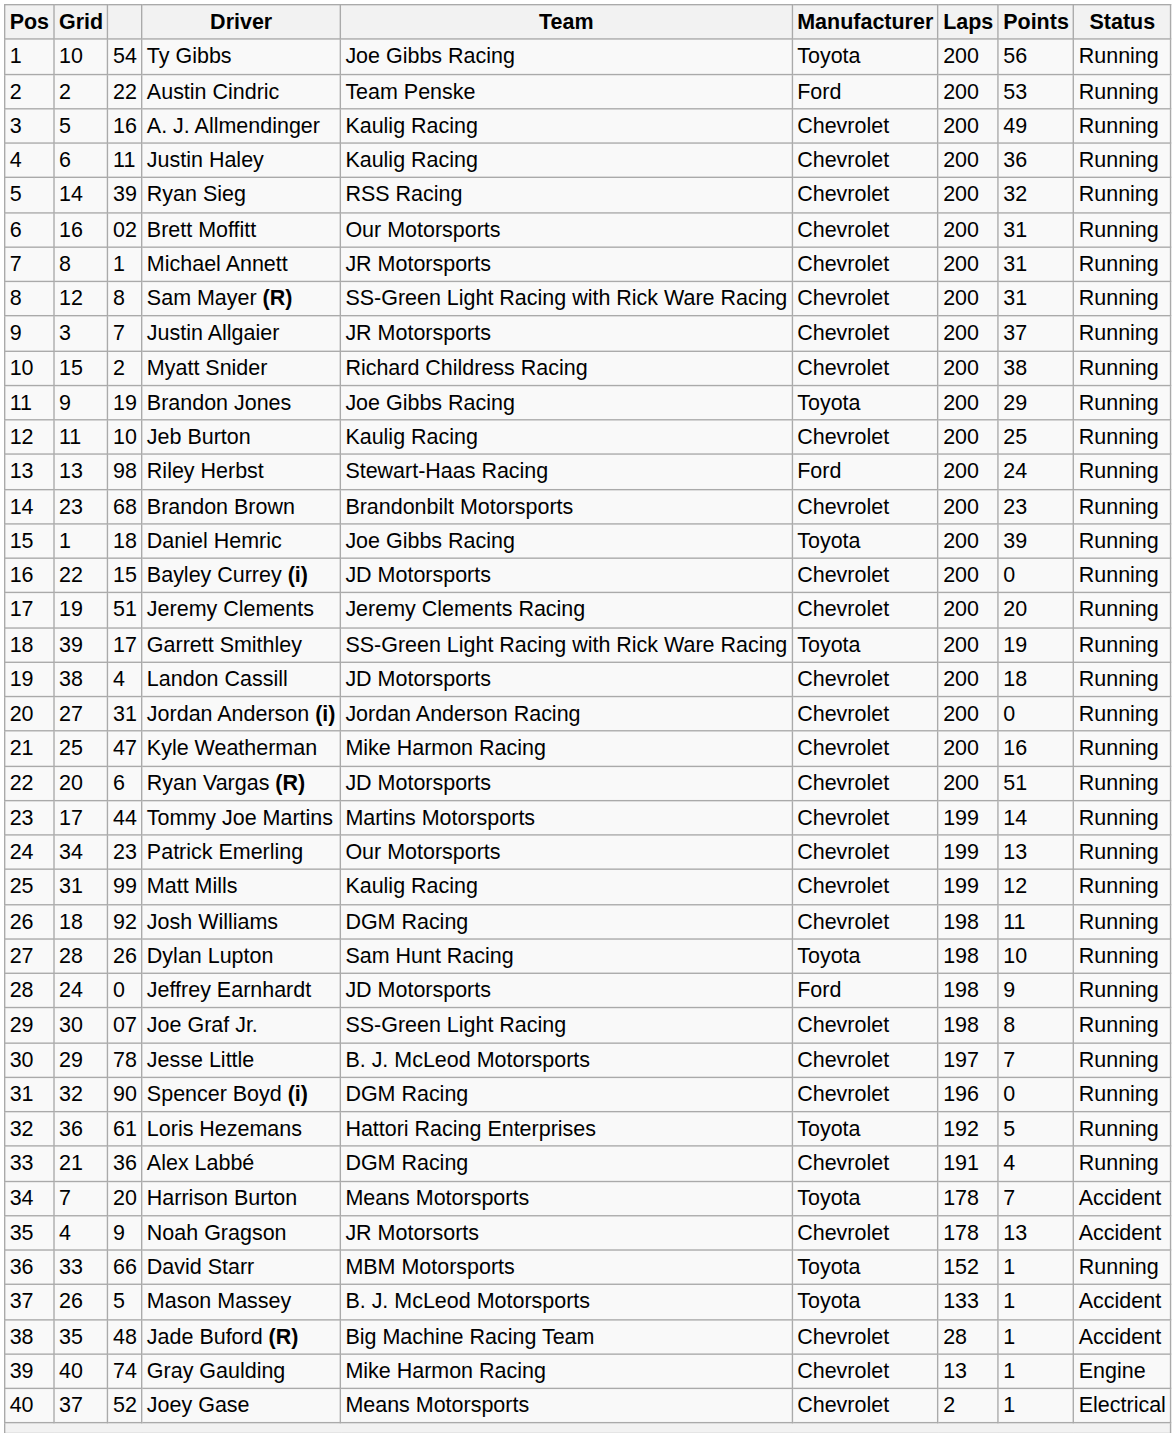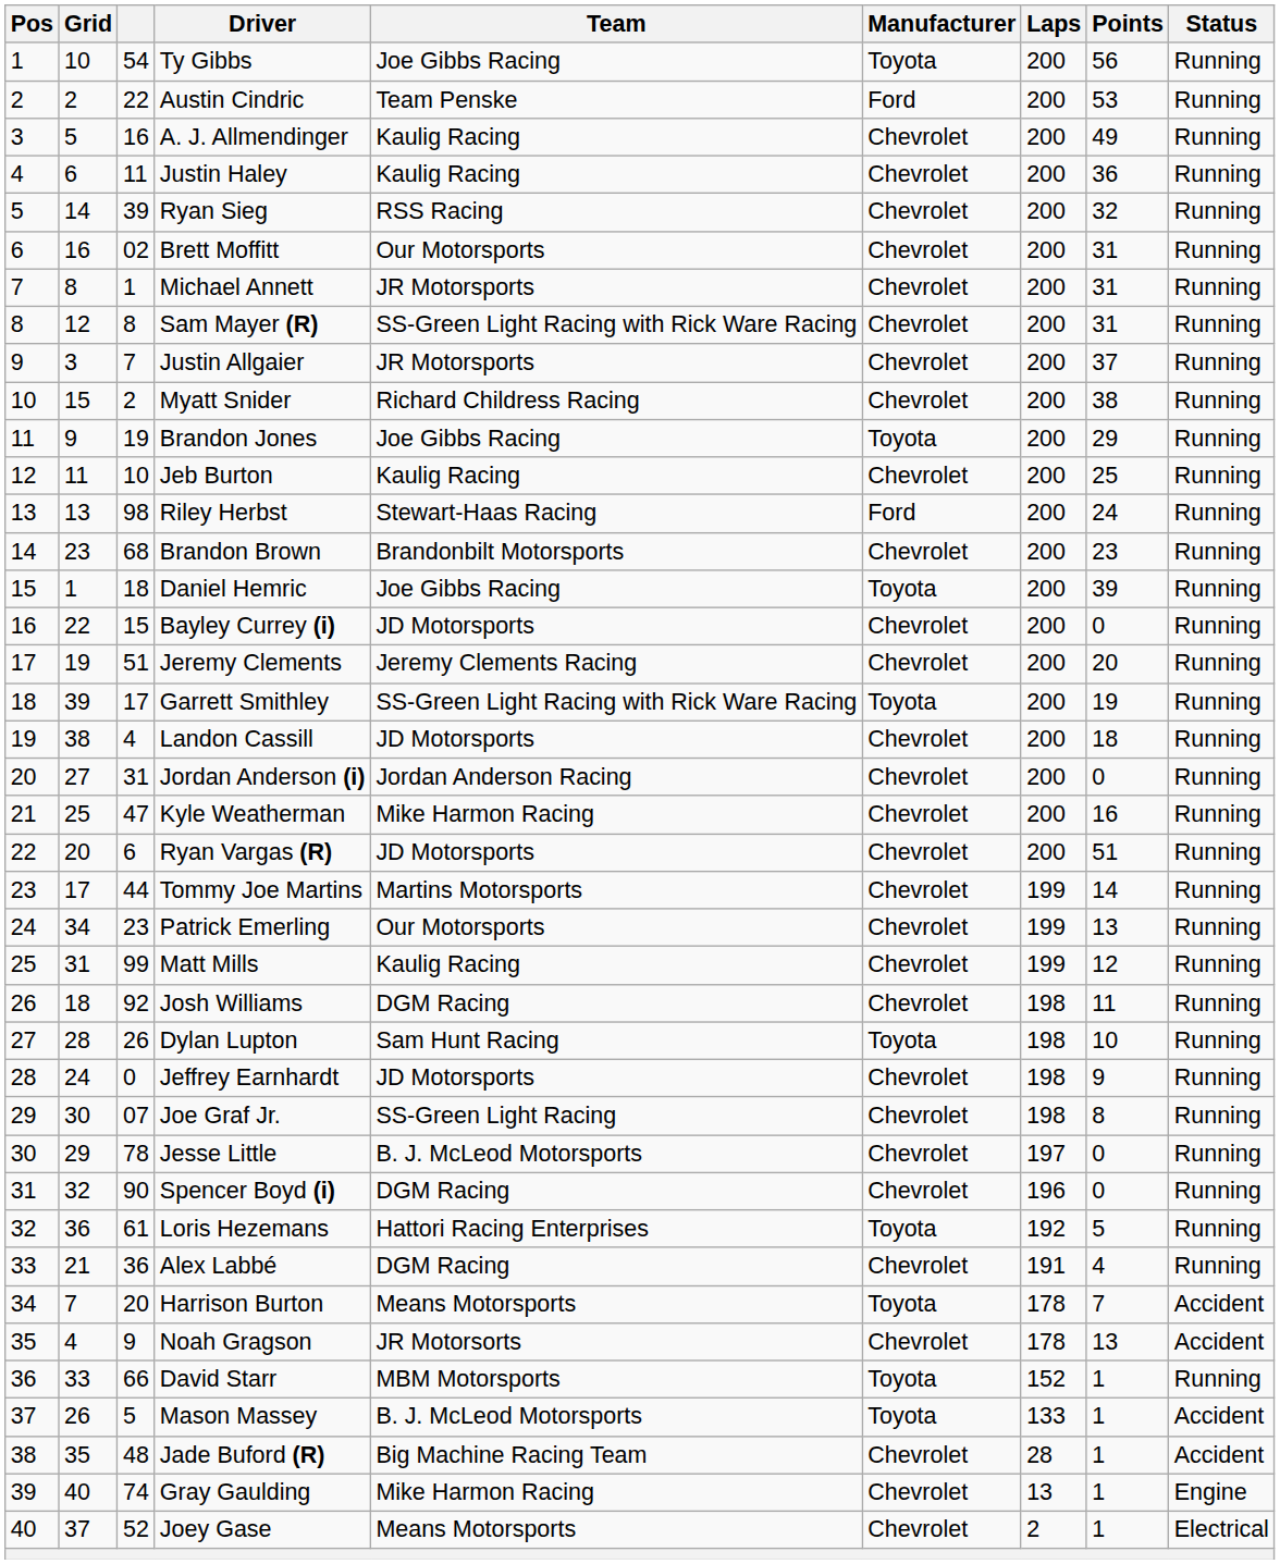 <table class="wikitable" style="font-size:98%">
 <tr>
 <th>Pos</th>
 <th>Grid</th>
 <th></th>
 <th>Driver</th>
 <th>Team</th>
 <th>Manufacturer</th>
 <th>Laps</th>
 <th>Points</th>
 <th>Status</th>
 </tr>
 <tr>
 <td>1</td>
 <td>10</td>
 <td>54</td>
 <td>Ty Gibbs</td>
 <td>Joe Gibbs Racing</td>
 <td>Toyota</td>
 <td>200</td>
 <td>56</td>
 <td>Running</td>
 </tr>
 <tr>
 <td>2</td>
 <td>2</td>
 <td>22</td>
 <td>Austin Cindric</td>
 <td>Team Penske</td>
 <td>Ford</td>
 <td>200</td>
 <td>53</td>
 <td>Running</td>
 </tr>
 <tr>
 <td>3</td>
 <td>5</td>
 <td>16</td>
 <td>A. J. Allmendinger</td>
 <td>Kaulig Racing</td>
 <td>Chevrolet</td>
 <td>200</td>
 <td>49</td>
 <td>Running</td>
 </tr>
 <tr>
 <td>4</td>
 <td>6</td>
 <td>11</td>
 <td>Justin Haley</td>
 <td>Kaulig Racing</td>
 <td>Chevrolet</td>
 <td>200</td>
 <td>36</td>
 <td>Running</td>
 </tr>
 <tr>
 <td>5</td>
 <td>14</td>
 <td>39</td>
 <td>Ryan Sieg</td>
 <td>RSS Racing</td>
 <td>Chevrolet</td>
 <td>200</td>
 <td>32</td>
 <td>Running</td>
 </tr>
 <tr>
 <td>6</td>
 <td>16</td>
 <td>02</td>
 <td>Brett Moffitt</td>
 <td>Our Motorsports</td>
 <td>Chevrolet</td>
 <td>200</td>
 <td>31</td>
 <td>Running</td>
 </tr>
 <tr>
 <td>7</td>
 <td>8</td>
 <td>1</td>
 <td>Michael Annett</td>
 <td>JR Motorsports</td>
 <td>Chevrolet</td>
 <td>200</td>
 <td>31</td>
 <td>Running</td>
 </tr>
 <tr>
 <td>8</td>
 <td>12</td>
 <td>8</td>
 <td>Sam Mayer <strong>(R)</strong></td>
 <td>SS-Green Light Racing with Rick Ware Racing</td>
 <td>Chevrolet</td>
 <td>200</td>
 <td>31</td>
 <td>Running</td>
 </tr>
 <tr>
 <td>9</td>
 <td>3</td>
 <td>7</td>
 <td>Justin Allgaier</td>
 <td>JR Motorsports</td>
 <td>Chevrolet</td>
 <td>200</td>
 <td>37</td>
 <td>Running</td>
 </tr>
 <tr>
 <td>10</td>
 <td>15</td>
 <td>2</td>
 <td>Myatt Snider</td>
 <td>Richard Childress Racing</td>
 <td>Chevrolet</td>
 <td>200</td>
 <td>38</td>
 <td>Running</td>
 </tr>
 <tr>
 <td>11</td>
 <td>9</td>
 <td>19</td>
 <td>Brandon Jones</td>
 <td>Joe Gibbs Racing</td>
 <td>Toyota</td>
 <td>200</td>
 <td>29</td>
 <td>Running</td>
 </tr>
 <tr>
 <td>12</td>
 <td>11</td>
 <td>10</td>
 <td>Jeb Burton</td>
 <td>Kaulig Racing</td>
 <td>Chevrolet</td>
 <td>200</td>
 <td>25</td>
 <td>Running</td>
 </tr>
 <tr>
 <td>13</td>
 <td>13</td>
 <td>98</td>
 <td>Riley Herbst</td>
 <td>Stewart-Haas Racing</td>
 <td>Ford</td>
 <td>200</td>
 <td>24</td>
 <td>Running</td>
 </tr>
 <tr>
 <td>14</td>
 <td>23</td>
 <td>68</td>
 <td>Brandon Brown</td>
 <td>Brandonbilt Motorsports</td>
 <td>Chevrolet</td>
 <td>200</td>
 <td>23</td>
 <td>Running</td>
 </tr>
 <tr>
 <td>15</td>
 <td>1</td>
 <td>18</td>
 <td>Daniel Hemric</td>
 <td>Joe Gibbs Racing</td>
 <td>Toyota</td>
 <td>200</td>
 <td>39</td>
 <td>Running</td>
 </tr>
 <tr>
 <td>16</td>
 <td>22</td>
 <td>15</td>
 <td>Bayley Currey <strong>(i)</strong></td>
 <td>JD Motorsports</td>
 <td>Chevrolet</td>
 <td>200</td>
 <td>0</td>
 <td>Running</td>
 </tr>
 <tr>
 <td>17</td>
 <td>19</td>
 <td>51</td>
 <td>Jeremy Clements</td>
 <td>Jeremy Clements Racing</td>
 <td>Chevrolet</td>
 <td>200</td>
 <td>20</td>
 <td>Running</td>
 </tr>
 <tr>
 <td>18</td>
 <td>39</td>
 <td>17</td>
 <td>Garrett Smithley</td>
 <td>SS-Green Light Racing with Rick Ware Racing</td>
 <td>Toyota</td>
 <td>200</td>
 <td>19</td>
 <td>Running</td>
 </tr>
 <tr>
 <td>19</td>
 <td>38</td>
 <td>4</td>
 <td>Landon Cassill</td>
 <td>JD Motorsports</td>
 <td>Chevrolet</td>
 <td>200</td>
 <td>18</td>
 <td>Running</td>
 </tr>
 <tr>
 <td>20</td>
 <td>27</td>
 <td>31</td>
 <td>Jordan Anderson <strong>(i)</strong></td>
 <td>Jordan Anderson Racing</td>
 <td>Chevrolet</td>
 <td>200</td>
 <td>0</td>
 <td>Running</td>
 </tr>
 <tr>
 <td>21</td>
 <td>25</td>
 <td>47</td>
 <td>Kyle Weatherman</td>
 <td>Mike Harmon Racing</td>
 <td>Chevrolet</td>
 <td>200</td>
 <td>16</td>
 <td>Running</td>
 </tr>
 <tr>
 <td>22</td>
 <td>20</td>
 <td>6</td>
 <td>Ryan Vargas <strong>(R)</strong></td>
 <td>JD Motorsports</td>
 <td>Chevrolet</td>
 <td>200</td>
 <td>51</td>
 <td>Running</td>
 </tr>
 <tr>
 <td>23</td>
 <td>17</td>
 <td>44</td>
 <td>Tommy Joe Martins</td>
 <td>Martins Motorsports</td>
 <td>Chevrolet</td>
 <td>199</td>
 <td>14</td>
 <td>Running</td>
 </tr>
 <tr>
 <td>24</td>
 <td>34</td>
 <td>23</td>
 <td>Patrick Emerling</td>
 <td>Our Motorsports</td>
 <td>Chevrolet</td>
 <td>199</td>
 <td>13</td>
 <td>Running</td>
 </tr>
 <tr>
 <td>25</td>
 <td>31</td>
 <td>99</td>
 <td>Matt Mills</td>
 <td>Kaulig Racing</td>
 <td>Chevrolet</td>
 <td>199</td>
 <td>12</td>
 <td>Running</td>
 </tr>
 <tr>
 <td>26</td>
 <td>18</td>
 <td>92</td>
 <td>Josh Williams</td>
 <td>DGM Racing</td>
 <td>Chevrolet</td>
 <td>198</td>
 <td>11</td>
 <td>Running</td>
 </tr>
 <tr>
 <td>27</td>
 <td>28</td>
 <td>26</td>
 <td>Dylan Lupton</td>
 <td>Sam Hunt Racing</td>
 <td>Toyota</td>
 <td>198</td>
 <td>10</td>
 <td>Running</td>
 </tr>
 <tr>
 <td>28</td>
 <td>24</td>
 <td>0</td>
 <td>Jeffrey Earnhardt</td>
 <td>JD Motorsports</td>
-<td>Ford</td>
+<td>Chevrolet</td>
 <td>198</td>
 <td>9</td>
 <td>Running</td>
 </tr>
 <tr>
 <td>29</td>
 <td>30</td>
 <td>07</td>
 <td>Joe Graf Jr.</td>
 <td>SS-Green Light Racing</td>
 <td>Chevrolet</td>
 <td>198</td>
 <td>8</td>
 <td>Running</td>
 </tr>
 <tr>
 <td>30</td>
 <td>29</td>
 <td>78</td>
 <td>Jesse Little</td>
 <td>B. J. McLeod Motorsports</td>
 <td>Chevrolet</td>
 <td>197</td>
-<td>7</td>
+<td>0</td>
 <td>Running</td>
 </tr>
 <tr>
 <td>31</td>
 <td>32</td>
 <td>90</td>
 <td>Spencer Boyd <strong>(i)</strong></td>
 <td>DGM Racing</td>
 <td>Chevrolet</td>
 <td>196</td>
 <td>0</td>
 <td>Running</td>
 </tr>
 <tr>
 <td>32</td>
 <td>36</td>
 <td>61</td>
 <td>Loris Hezemans</td>
 <td>Hattori Racing Enterprises</td>
 <td>Toyota</td>
 <td>192</td>
 <td>5</td>
 <td>Running</td>
 </tr>
 <tr>
 <td>33</td>
 <td>21</td>
 <td>36</td>
 <td>Alex Labbé</td>
 <td>DGM Racing</td>
 <td>Chevrolet</td>
 <td>191</td>
 <td>4</td>
 <td>Running</td>
 </tr>
 <tr>
 <td>34</td>
 <td>7</td>
 <td>20</td>
 <td>Harrison Burton</td>
 <td>Means Motorsports</td>
 <td>Toyota</td>
 <td>178</td>
 <td>7</td>
 <td>Accident</td>
 </tr>
 <tr>
 <td>35</td>
 <td>4</td>
 <td>9</td>
 <td>Noah Gragson</td>
 <td>JR Motorsorts</td>
 <td>Chevrolet</td>
 <td>178</td>
 <td>13</td>
 <td>Accident</td>
 </tr>
 <tr>
 <td>36</td>
 <td>33</td>
 <td>66</td>
 <td>David Starr</td>
 <td>MBM Motorsports</td>
 <td>Toyota</td>
 <td>152</td>
 <td>1</td>
 <td>Running</td>
 </tr>
 <tr>
 <td>37</td>
 <td>26</td>
 <td>5</td>
 <td>Mason Massey</td>
 <td>B. J. McLeod Motorsports</td>
 <td>Toyota</td>
 <td>133</td>
 <td>1</td>
 <td>Accident</td>
 </tr>
 <tr>
 <td>38</td>
 <td>35</td>
 <td>48</td>
 <td>Jade Buford <strong>(R)</strong></td>
 <td>Big Machine Racing Team</td>
 <td>Chevrolet</td>
 <td>28</td>
 <td>1</td>
 <td>Accident</td>
 </tr>
 <tr>
 <td>39</td>
 <td>40</td>
 <td>74</td>
 <td>Gray Gaulding</td>
 <td>Mike Harmon Racing</td>
 <td>Chevrolet</td>
 <td>13</td>
 <td>1</td>
 <td>Engine</td>
 </tr>
 <tr>
 <td>40</td>
 <td>37</td>
 <td>52</td>
 <td>Joey Gase</td>
 <td>Means Motorsports</td>
 <td>Chevrolet</td>
 <td>2</td>
 <td>1</td>
 <td>Electrical</td>
 </tr>
 <tr>
 <th colspan="9"></th>
 </tr>
 <tr>
 </tr>
 </table>
